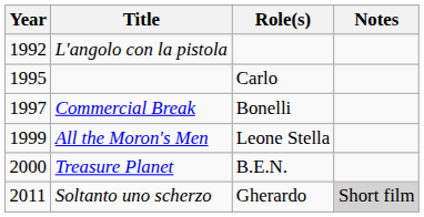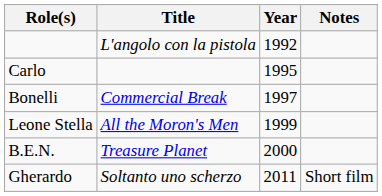 <table class="wikitable plainrowheaders sortable">
 <tr>
+<th scope="col">Role(s)</th>
+<th scope="col">Title</th>
 <th scope="col">Year</th>
-<th scope="col">Title</th>
-<th scope="col">Role(s)</th>
 <th scope="col" class="unsortable">Notes</th>
 </tr>
 <tr>
+<td></td>
+<td><em>L'angolo con la pistola</em></td>
 <td>1992</td>
-<td><em>L'angolo con la pistola</em></td>
-<td></td>
 <td></td>
 </tr>
 <tr>
+<td>Carlo</td>
+<td></td>
 <td>1995</td>
-<td></td>
-<td>Carlo</td>
 <td></td>
 </tr>
 <tr>
+<td>Bonelli</td>
+<td><em><a href='#'>Commercial Break</a></em></td>
 <td>1997</td>
-<td><em><a href='#'>Commercial Break</a></em></td>
-<td>Bonelli</td>
 <td></td>
 </tr>
 <tr>
+<td>Leone Stella</td>
+<td><em><a href='#'>All the Moron's Men</a></em></td>
 <td>1999</td>
-<td><em><a href='#'>All the Moron's Men</a></em></td>
-<td>Leone Stella</td>
 <td></td>
 </tr>
 <tr>
+<td>B.E.N.</td>
+<td><em><a href='#'>Treasure Planet</a></em></td>
 <td>2000</td>
-<td><em><a href='#'>Treasure Planet</a></em></td>
-<td>B.E.N.</td>
 <td></td>
 </tr>
 <tr>
+<td>Gherardo</td>
+<td><em>Soltanto uno scherzo</em></td>
 <td>2011</td>
-<td><em>Soltanto uno scherzo</em></td>
-<td>Gherardo</td>
-<td style="background: lightgrey;">Short film</td>
+<td>Short film</td>
 </tr>
 </table>
